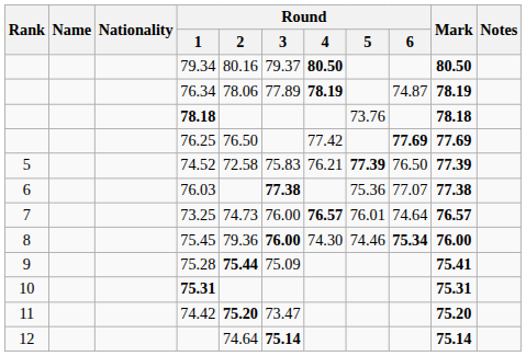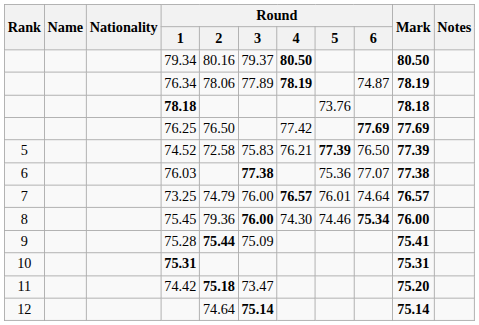 <table class="wikitable sortable" style="text-align:center">
 <tr>
 <th rowspan=2>Rank</th>
 <th rowspan=2>Name</th>
 <th rowspan=2>Nationality</th>
 <th colspan=6>Round</th>
 <th rowspan=2>Mark</th>
 <th rowspan=2>Notes</th>
 </tr>
 <tr>
 <th>1</th>
 <th>2</th>
 <th>3</th>
 <th>4</th>
 <th>5</th>
 <th>6</th>
 </tr>
 <tr>
 <td></td>
 <td align=left></td>
 <td align=left></td>
 <td>79.34</td>
 <td>80.16</td>
 <td>79.37</td>
 <td><strong>80.50</strong></td>
 <td></td>
 <td></td>
 <td><strong>80.50</strong></td>
 <td></td>
 </tr>
 <tr>
 <td></td>
 <td align=left></td>
 <td align=left></td>
 <td>76.34</td>
 <td>78.06</td>
 <td>77.89</td>
 <td><strong>78.19</strong></td>
 <td></td>
 <td>74.87</td>
 <td><strong>78.19</strong></td>
 <td></td>
 </tr>
 <tr>
 <td></td>
 <td align=left></td>
 <td align=left></td>
 <td><strong>78.18</strong></td>
 <td></td>
 <td></td>
 <td></td>
 <td>73.76</td>
 <td></td>
 <td><strong>78.18</strong></td>
 <td></td>
 </tr>
 <tr>
 <td></td>
 <td align="left"></td>
 <td align=left></td>
 <td>76.25</td>
 <td>76.50</td>
 <td></td>
 <td>77.42</td>
 <td></td>
 <td><strong>77.69</strong></td>
 <td><strong>77.69</strong></td>
 <td></td>
 </tr>
 <tr>
 <td>5</td>
 <td align=left></td>
 <td align=left></td>
 <td>74.52</td>
 <td>72.58</td>
 <td>75.83</td>
 <td>76.21</td>
 <td><strong>77.39</strong></td>
 <td>76.50</td>
 <td><strong>77.39</strong></td>
 <td></td>
 </tr>
 <tr>
 <td>6</td>
 <td align=left></td>
 <td align=left></td>
 <td>76.03</td>
 <td></td>
 <td><strong>77.38</strong></td>
 <td></td>
 <td>75.36</td>
 <td>77.07</td>
 <td><strong>77.38</strong></td>
 <td></td>
 </tr>
 <tr>
 <td>7</td>
 <td align=left></td>
 <td align=left></td>
 <td>73.25</td>
-<td>74.73</td>
+<td>74.79</td>
 <td>76.00</td>
 <td><strong>76.57</strong></td>
 <td>76.01</td>
 <td>74.64</td>
 <td><strong>76.57</strong></td>
 <td></td>
 </tr>
 <tr>
 <td>8</td>
 <td align=left></td>
 <td align=left></td>
 <td>75.45</td>
 <td>79.36</td>
 <td><strong>76.00</strong></td>
 <td>74.30</td>
 <td>74.46</td>
 <td><strong>75.34</strong></td>
 <td><strong>76.00</strong></td>
 <td></td>
 </tr>
 <tr>
 <td>9</td>
 <td align=left></td>
 <td align=left></td>
 <td>75.28</td>
 <td><strong>75.44</strong></td>
 <td>75.09</td>
 <td></td>
 <td></td>
 <td></td>
 <td><strong>75.41</strong></td>
 <td></td>
 </tr>
 <tr>
 <td>10</td>
 <td align=left></td>
 <td align=left></td>
 <td><strong>75.31</strong></td>
 <td></td>
 <td></td>
 <td></td>
 <td></td>
 <td></td>
 <td><strong>75.31</strong></td>
 <td></td>
 </tr>
 <tr>
 <td>11</td>
 <td align=left></td>
 <td align=left></td>
 <td>74.42</td>
-<td><strong>75.20</strong></td>
+<td><strong>75.18</strong></td>
 <td>73.47</td>
 <td></td>
 <td></td>
 <td></td>
 <td><strong>75.20</strong></td>
 <td></td>
 </tr>
 <tr>
 <td>12</td>
 <td align=left></td>
 <td align=left></td>
 <td></td>
 <td>74.64</td>
 <td><strong>75.14</strong></td>
 <td></td>
 <td></td>
 <td></td>
 <td><strong>75.14</strong></td>
 <td></td>
 </tr>
 </table>
